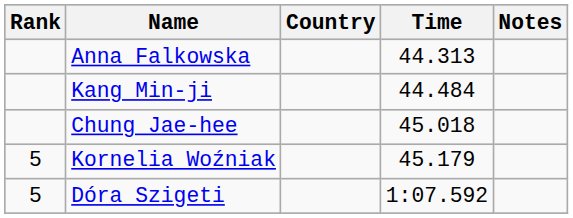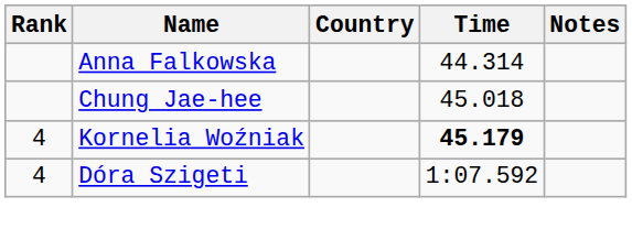 <table class="wikitable sortable" style="text-align:center">
 <tr>
 <th>Rank</th>
 <th>Name</th>
 <th>Country</th>
 <th>Time</th>
 <th>Notes</th>
 </tr>
 <tr>
 <td></td>
 <td align=left><a href='#'>Anna Falkowska</a></td>
 <td align=left></td>
-<td>44.313</td>
-<td></td>
-</tr>
-<tr>
-<td></td>
-<td align=left><a href='#'>Kang Min-ji</a></td>
-<td align=left></td>
-<td>44.484</td>
+<td>44.314</td>
 <td></td>
 </tr>
 <tr>
 <td></td>
 <td align=left><a href='#'>Chung Jae-hee</a></td>
 <td align=left></td>
 <td>45.018</td>
 <td></td>
 </tr>
 <tr>
-<td>5</td>
+<td>4</td>
 <td align=left><a href='#'>Kornelia Woźniak</a></td>
 <td align=left></td>
-<td>45.179</td>
+<td><strong>45.179</strong></td>
 <td></td>
 </tr>
 <tr>
-<td>5</td>
+<td>4</td>
 <td align=left><a href='#'>Dóra Szigeti</a></td>
 <td align=left></td>
 <td>1:07.592</td>
 <td></td>
 </tr>
 </table>
